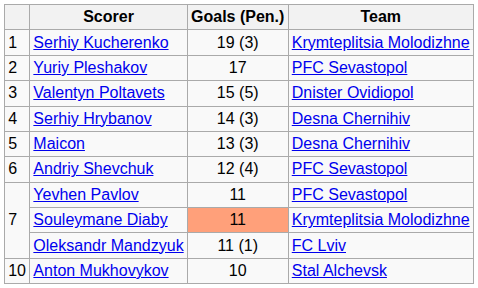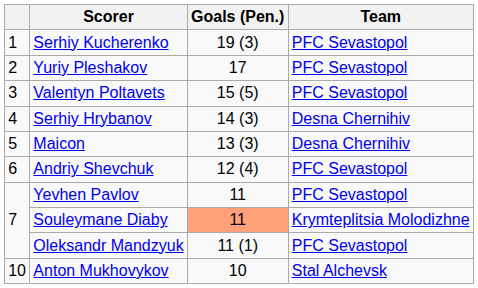 <table class="wikitable">
 <tr>
 <th></th>
 <th>Scorer</th>
 <th>Goals (Pen.)</th>
 <th>Team</th>
 </tr>
 <tr>
 <td>1</td>
 <td> <a href='#'>Serhiy Kucherenko</a></td>
 <td align=center>19 (3)</td>
-<td><a href='#'>Krymteplitsia Molodizhne</a></td>
+<td><a href='#'>PFC Sevastopol</a></td>
 </tr>
 <tr>
 <td>2</td>
 <td> <a href='#'>Yuriy Pleshakov</a></td>
 <td align=center>17</td>
 <td><a href='#'>PFC Sevastopol</a></td>
 </tr>
 <tr>
 <td>3</td>
 <td> <a href='#'>Valentyn Poltavets</a></td>
 <td align=center>15 (5)</td>
-<td><a href='#'>Dnister Ovidiopol</a></td>
+<td><a href='#'>PFC Sevastopol</a></td>
 </tr>
 <tr>
 <td>4</td>
 <td> <a href='#'>Serhiy Hrybanov</a></td>
 <td align=center>14 (3)</td>
 <td><a href='#'>Desna Chernihiv</a></td>
 </tr>
 <tr>
 <td>5</td>
 <td> <a href='#'>Maicon</a></td>
 <td align=center>13 (3)</td>
 <td><a href='#'>Desna Chernihiv</a></td>
 </tr>
 <tr>
 <td>6</td>
 <td> <a href='#'>Andriy Shevchuk</a></td>
 <td align=center>12 (4)</td>
 <td><a href='#'>PFC Sevastopol</a></td>
 </tr>
 <tr>
 <td rowspan="3">7</td>
 <td> <a href='#'>Yevhen Pavlov</a></td>
 <td align=center>11</td>
 <td><a href='#'>PFC Sevastopol</a></td>
 </tr>
 <tr>
 <td> <a href='#'>Souleymane Diaby</a></td>
 <td align=center style="background: lightsalmon;">11</td>
 <td><a href='#'>Krymteplitsia Molodizhne</a></td>
 </tr>
 <tr>
 <td> <a href='#'>Oleksandr Mandzyuk</a></td>
 <td align=center>11 (1)</td>
-<td><a href='#'>FC Lviv</a></td>
+<td><a href='#'>PFC Sevastopol</a></td>
 </tr>
 <tr>
 <td>10</td>
 <td> <a href='#'>Anton Mukhovykov</a></td>
 <td align=center>10</td>
 <td><a href='#'>Stal Alchevsk</a></td>
 </tr>
 </table>
